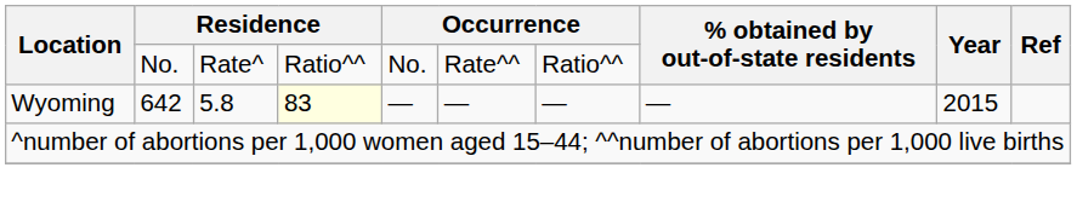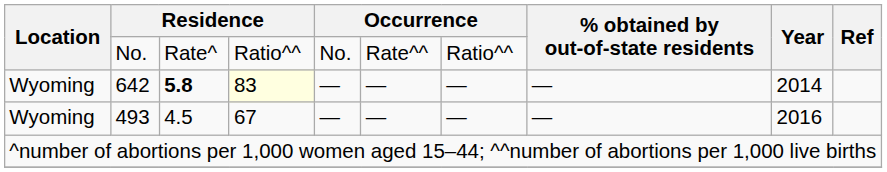 <table class="wikitable">
 <tr>
 <th rowspan="2">Location</th>
 <th colspan="3">Residence</th>
 <th colspan="3">Occurrence</th>
 <th rowspan="2">% obtained by<br>out-of-state residents</th>
 <th rowspan="2">Year</th>
 <th rowspan="2">Ref</th>
 </tr>
 <tr>
 <td>No.</td>
 <td>Rate^</td>
 <td>Ratio^^</td>
 <td>No.</td>
 <td>Rate^^</td>
 <td>Ratio^^</td>
 </tr>
 <tr>
 <td>Wyoming</td>
 <td>642</td>
-<td>5.8</td>
+<td><strong>5.8</strong></td>
 <td style="background: lightyellow;">83</td>
 <td>—</td>
 <td>—</td>
 <td>—</td>
 <td>—</td>
-<td>2015</td>
+<td>2014</td>
+<td></td>
+</tr>
+<tr>
+<td>Wyoming</td>
+<td>493</td>
+<td>4.5</td>
+<td>67</td>
+<td>—</td>
+<td>—</td>
+<td>—</td>
+<td>—</td>
+<td>2016</td>
 <td></td>
 </tr>
 <tr>
 <td colspan="10">^number of abortions per 1,000 women aged 15–44; ^^number of abortions per 1,000 live births</td>
 </tr>
 <tr>
 </tr>
 </table>
